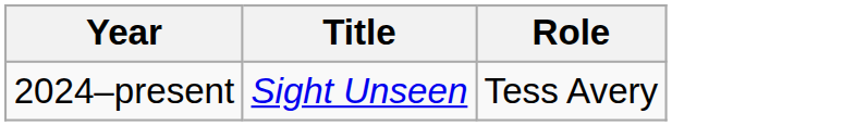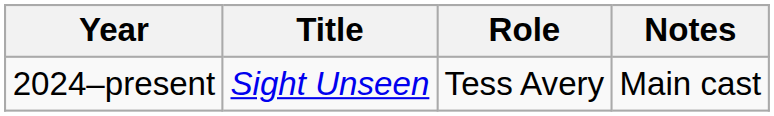 <table class="wikitable sortable">
 <tr>
 <th>Year</th>
 <th>Title</th>
 <th>Role</th>
+<th class="unsortable">Notes</th>
 </tr>
 <tr>
 <td>2024–present</td>
 <td><em><a href='#'>Sight Unseen</a></em></td>
 <td>Tess Avery</td>
+<td>Main cast</td>
 </tr>
 </table>
